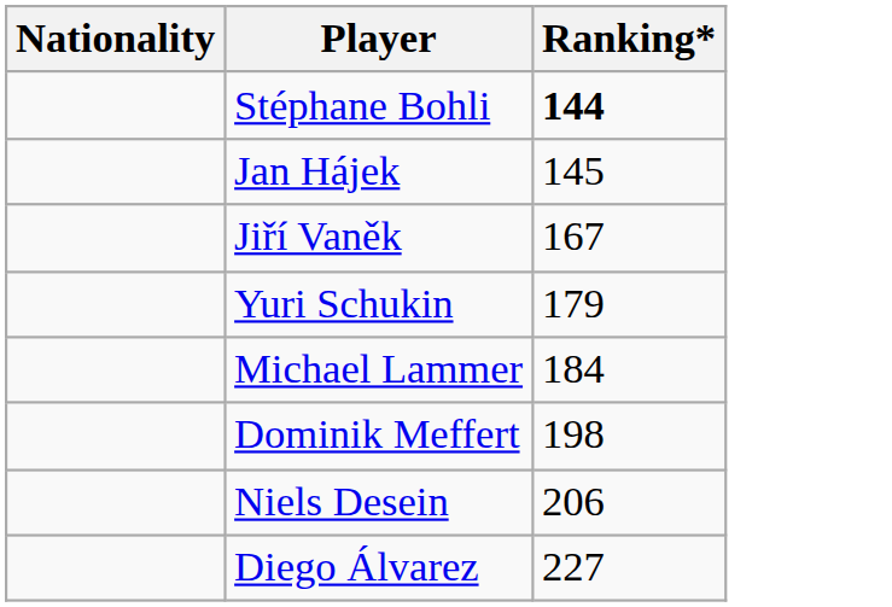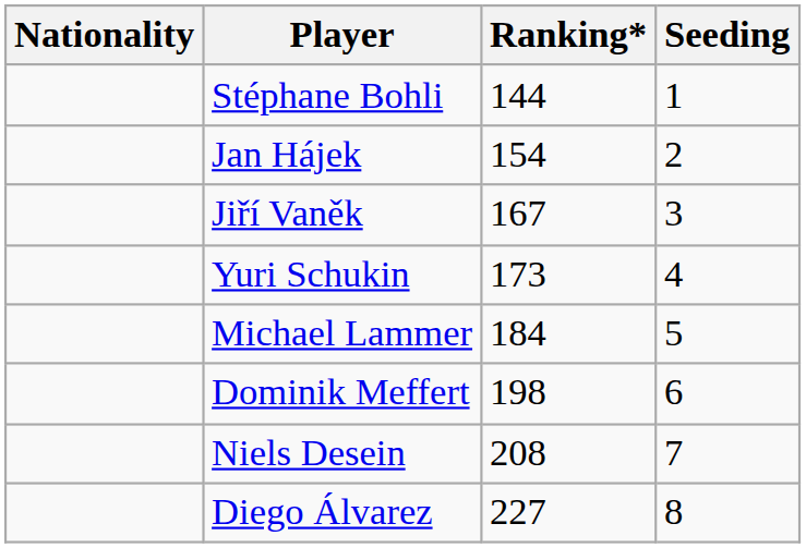 <table class="wikitable" border="1">
 <tr>
 <th>Nationality</th>
 <th>Player</th>
 <th>Ranking*</th>
+<th>Seeding</th>
 </tr>
 <tr>
 <td></td>
 <td><a href='#'>Stéphane Bohli</a></td>
-<td><strong>144</strong></td>
+<td>144</td>
+<td>1</td>
 </tr>
 <tr>
 <td></td>
 <td><a href='#'>Jan Hájek</a></td>
-<td>145</td>
+<td>154</td>
+<td>2</td>
 </tr>
 <tr>
 <td></td>
 <td><a href='#'>Jiří Vaněk</a></td>
 <td>167</td>
+<td>3</td>
 </tr>
 <tr>
 <td></td>
 <td><a href='#'>Yuri Schukin</a></td>
-<td>179</td>
+<td>173</td>
+<td>4</td>
 </tr>
 <tr>
 <td></td>
 <td><a href='#'>Michael Lammer</a></td>
 <td>184</td>
+<td>5</td>
 </tr>
 <tr>
 <td></td>
 <td><a href='#'>Dominik Meffert</a></td>
 <td>198</td>
+<td>6</td>
 </tr>
 <tr>
 <td></td>
 <td><a href='#'>Niels Desein</a></td>
-<td>206</td>
+<td>208</td>
+<td>7</td>
 </tr>
 <tr>
 <td></td>
 <td><a href='#'>Diego Álvarez</a></td>
 <td>227</td>
+<td>8</td>
 </tr>
 </table>
